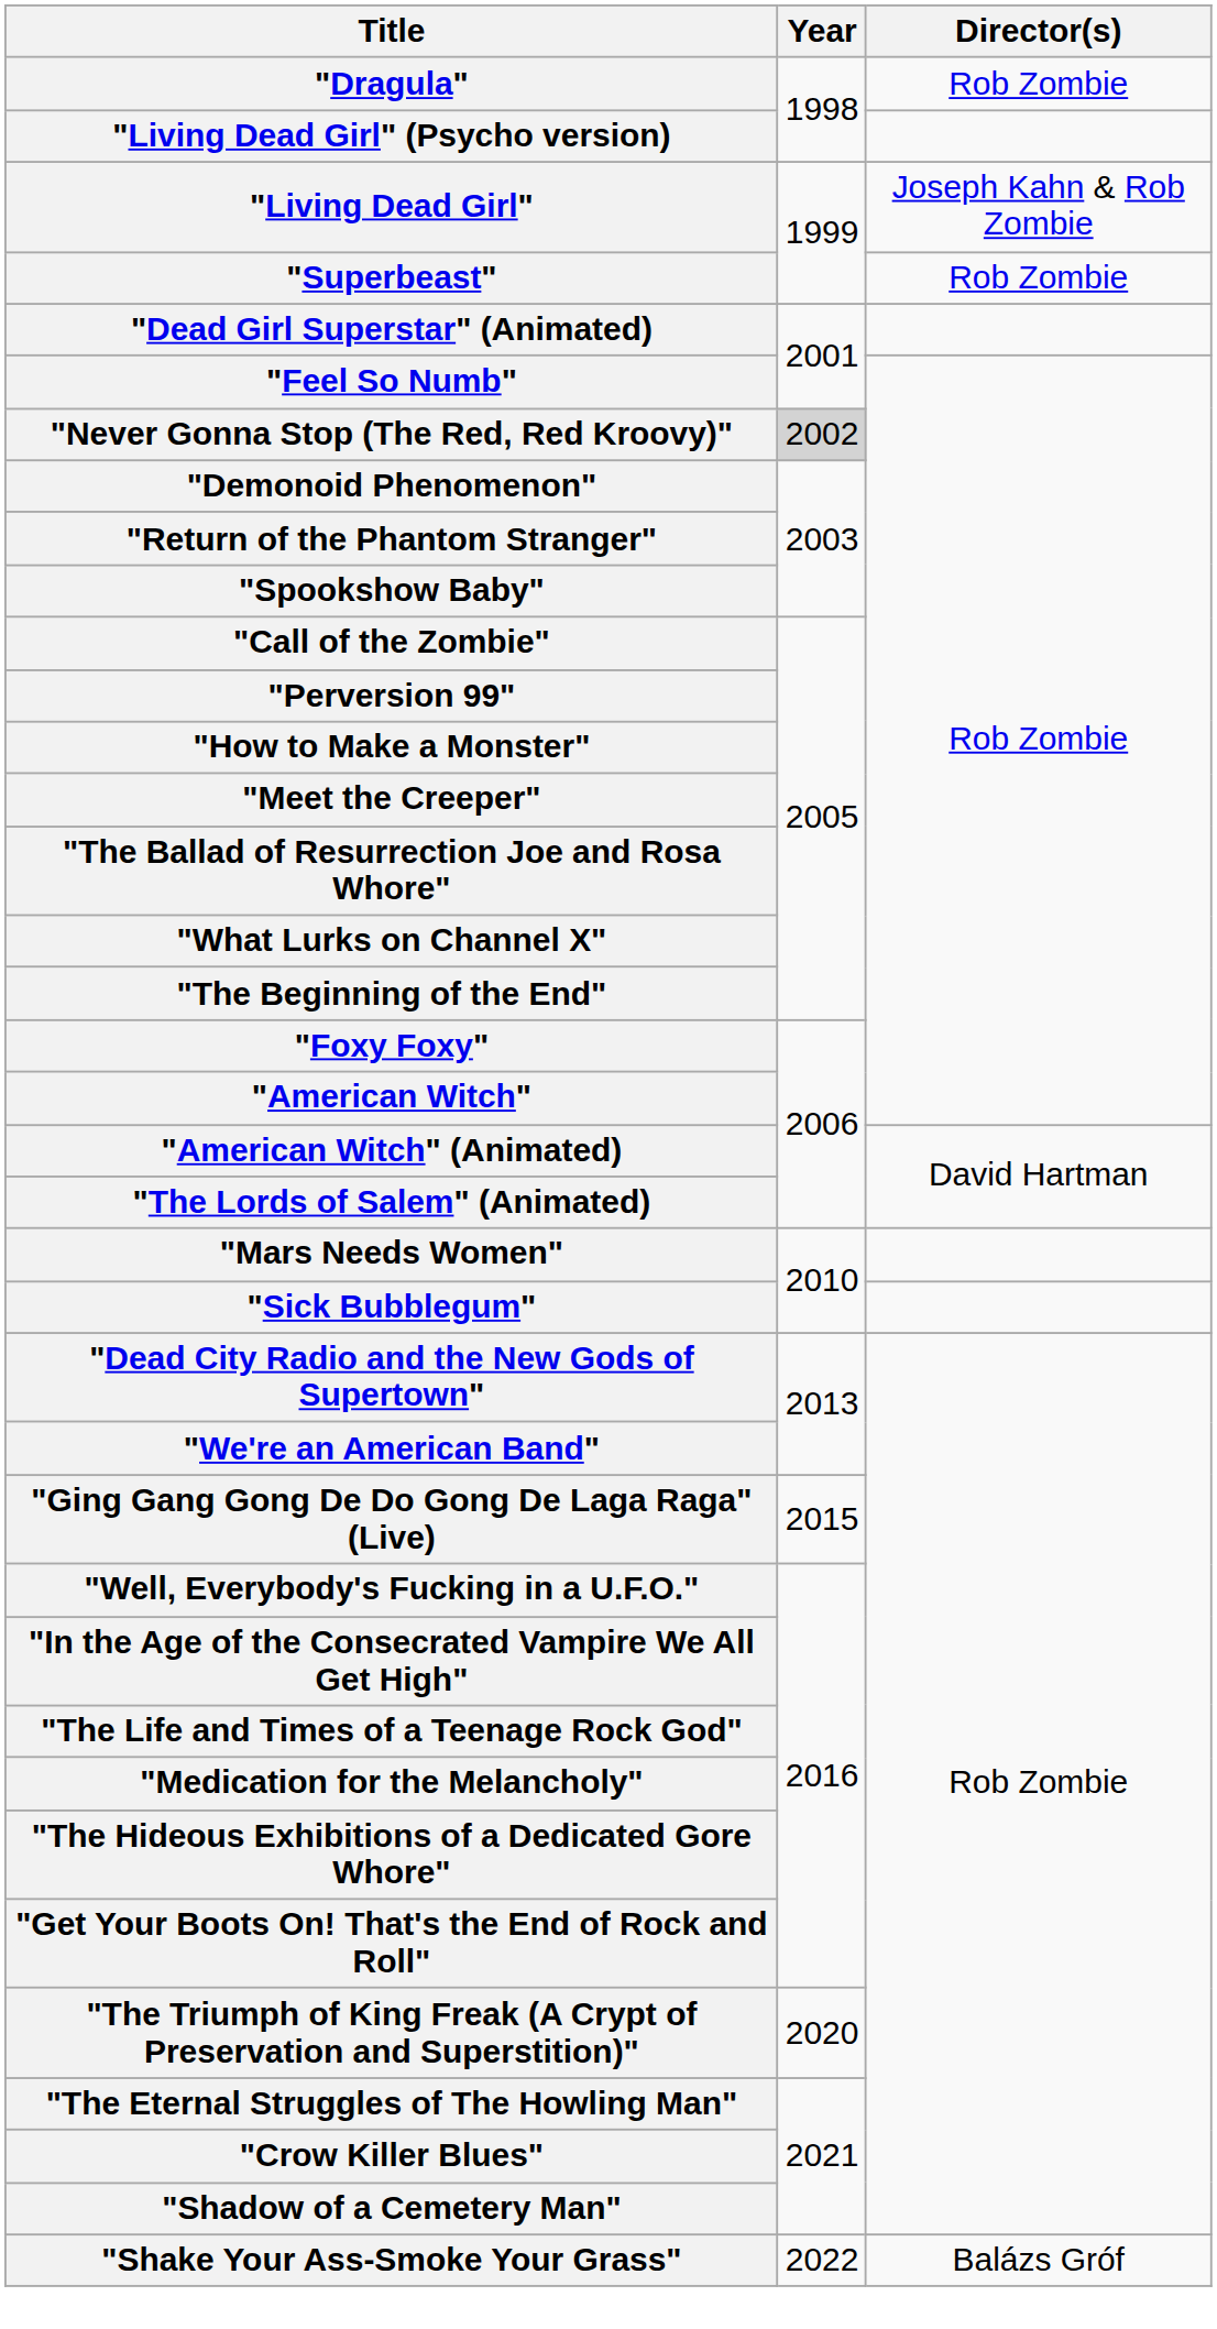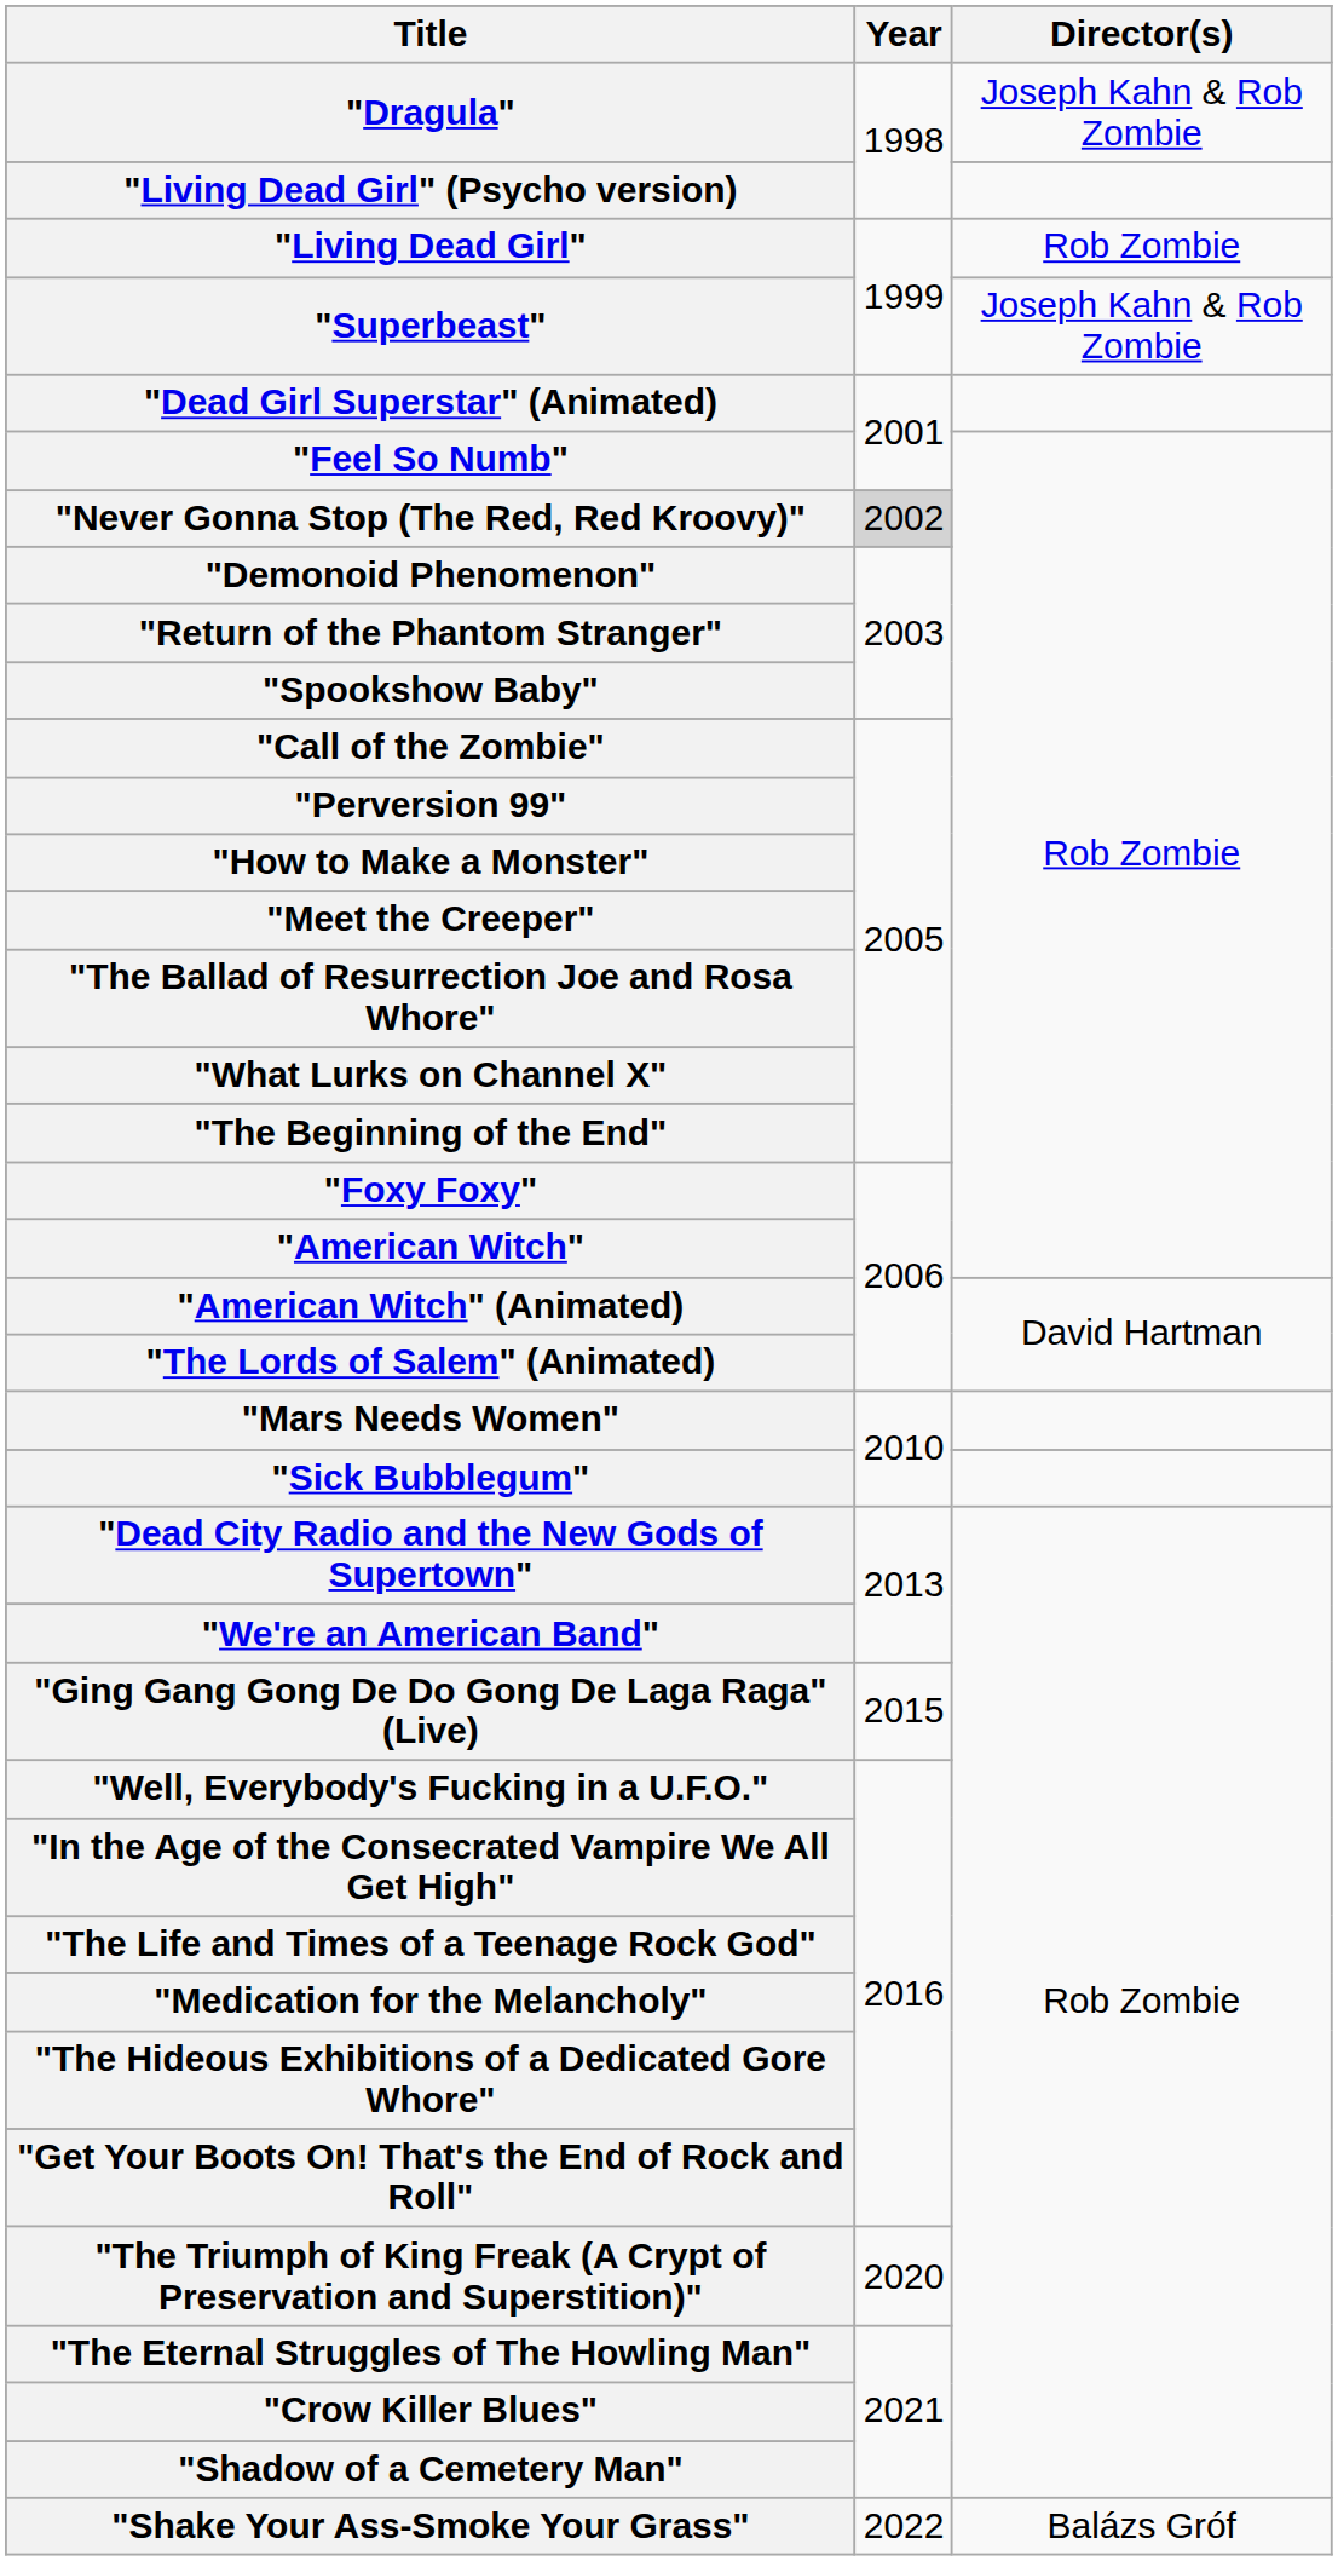 <table class="wikitable plainrowheaders" style="text-align:center;">
 <tr>
 <th scope="col" style="width:23em;">Title</th>
 <th scope="col" style="width:1em;">Year</th>
 <th scope="col" style="width:10em;">Director(s)</th>
 </tr>
 <tr>
 <th scope="row">"<a href='#'>Dragula</a>"</th>
 <td rowspan="2" style="text-align:center;">1998</td>
-<td><a href='#'>Rob Zombie</a></td>
+<td><a href='#'>Joseph Kahn</a> & <a href='#'>Rob Zombie</a></td>
 </tr>
 <tr>
 <th scope="row">"<a href='#'>Living Dead Girl</a>" (Psycho version)</th>
 <td></td>
 </tr>
 <tr>
 <th scope="row">"<a href='#'>Living Dead Girl</a>"</th>
 <td rowspan="2" style="text-align:center;">1999</td>
-<td><a href='#'>Joseph Kahn</a> & <a href='#'>Rob Zombie</a></td>
+<td><a href='#'>Rob Zombie</a></td>
 </tr>
 <tr>
 <th scope="row">"<a href='#'>Superbeast</a>"</th>
-<td><a href='#'>Rob Zombie</a></td>
+<td><a href='#'>Joseph Kahn</a> & <a href='#'>Rob Zombie</a></td>
 </tr>
 <tr>
 <th scope="row">"<a href='#'>Dead Girl Superstar</a>" (Animated)</th>
 <td rowspan="2" style="text-align:center;">2001</td>
 <td></td>
 </tr>
 <tr>
 <th scope="row">"<a href='#'>Feel So Numb</a>"</th>
 <td rowspan="14"><a href='#'>Rob Zombie</a></td>
 </tr>
 <tr>
 <th scope="row">"Never Gonna Stop (The Red, Red Kroovy)"</th>
 <td style="background: lightgrey; text-align:center;">2002</td>
 </tr>
 <tr>
 <th scope="row">"Demonoid Phenomenon"</th>
 <td rowspan="3" style="text-align:center;">2003</td>
 </tr>
 <tr>
 <th scope="row">"Return of the Phantom Stranger"</th>
 </tr>
 <tr>
 <th scope="row">"Spookshow Baby"</th>
 </tr>
 <tr>
 <th scope="row">"Call of the Zombie"</th>
 <td rowspan="7" style="text-align:center;">2005</td>
 </tr>
 <tr>
 <th scope="row">"Perversion 99"</th>
 </tr>
 <tr>
 <th scope="row">"How to Make a Monster"</th>
 </tr>
 <tr>
 <th scope="row">"Meet the Creeper"</th>
 </tr>
 <tr>
 <th scope="row">"The Ballad of Resurrection Joe and Rosa Whore"</th>
 </tr>
 <tr>
 <th scope="row">"What Lurks on Channel X"</th>
 </tr>
 <tr>
 <th scope="row">"The Beginning of the End"</th>
 </tr>
 <tr>
 <th scope="row">"<a href='#'>Foxy Foxy</a>"</th>
 <td rowspan="4" style="text-align:center;">2006</td>
 </tr>
 <tr>
 <th scope="row">"<a href='#'>American Witch</a>"</th>
 </tr>
 <tr>
 <th scope="row">"<a href='#'>American Witch</a>" (Animated)</th>
 <td rowspan="2">David Hartman</td>
 </tr>
 <tr>
 <th scope="row">"<a href='#'>The Lords of Salem</a>" (Animated)</th>
 </tr>
 <tr>
 <th scope="row">"Mars Needs Women"</th>
 <td rowspan="2" style="text-align:center;">2010</td>
 <td></td>
 </tr>
 <tr>
 <th scope="row">"<a href='#'>Sick Bubblegum</a>"</th>
 <td></td>
 </tr>
 <tr>
 <th scope="row">"<a href='#'>Dead City Radio and the New Gods of Supertown</a>"</th>
 <td rowspan="2" style="text-align:center;">2013</td>
 <td rowspan="13">Rob Zombie</td>
 </tr>
 <tr>
 <th scope="row">"<a href='#'>We're an American Band</a>"</th>
 </tr>
 <tr>
 <th scope="row">"Ging Gang Gong De Do Gong De Laga Raga" (Live)</th>
 <td style="text-align:center;">2015</td>
 </tr>
 <tr>
 <th scope="row">"Well, Everybody's Fucking in a U.F.O."</th>
 <td rowspan="6" style="text-align:center;">2016</td>
 </tr>
 <tr>
 <th scope="row">"In the Age of the Consecrated Vampire We All Get High"</th>
 </tr>
 <tr>
 <th scope="row">"The Life and Times of a Teenage Rock God"</th>
 </tr>
 <tr>
 <th scope="row">"Medication for the Melancholy"</th>
 </tr>
 <tr>
 <th scope="row">"The Hideous Exhibitions of a Dedicated Gore Whore"</th>
 </tr>
 <tr>
 <th scope="row">"Get Your Boots On! That's the End of Rock and Roll"</th>
 </tr>
 <tr>
 <th scope="row">"The Triumph of King Freak (A Crypt of Preservation and Superstition)"</th>
 <td style="text-align:center;">2020</td>
 </tr>
 <tr>
 <th scope="row">"The Eternal Struggles of The Howling Man"</th>
 <td rowspan="3" style="text-align:center;">2021</td>
 </tr>
 <tr>
 <th scope="row">"Crow Killer Blues"</th>
 </tr>
 <tr>
 <th scope="row">"Shadow of a Cemetery Man"</th>
 </tr>
 <tr>
 <th scope="row">"Shake Your Ass-Smoke Your Grass"</th>
 <td rowspan="2" style="text-align:center;">2022</td>
 <td rowspan="13">Balázs Gróf</td>
 </tr>
 </table>
